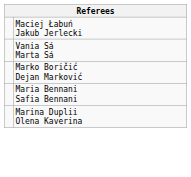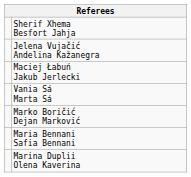 <table class="wikitable" style="width:300px;">
 <tr>
 <th colspan=2>Referees</th>
+</tr>
+<tr>
+<td align=left></td>
+<td>Sherif Xhema<br>Besfort Jahja</td>
+</tr>
+<tr>
+<td align=left></td>
+<td>Jelena Vujačić<br>Andelina Kažanegra</td>
 </tr>
 <tr>
 <td align=left></td>
 <td>Maciej Łabuń<br>Jakub Jerlecki</td>
 </tr>
 <tr>
 <td align=left></td>
 <td>Vania Sá<br>Marta Sá</td>
 </tr>
 <tr>
 <td align=left></td>
 <td>Marko Boričić<br>Dejan Marković</td>
 </tr>
 <tr>
 <td align=left></td>
 <td>Maria Bennani<br>Safia Bennani</td>
 </tr>
 <tr>
 <td align=left></td>
 <td>Marina Duplii<br>Olena Kaverina</td>
 </tr>
 </table>
